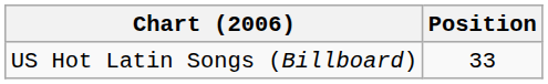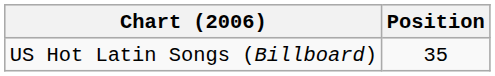 <table class="wikitable">
 <tr>
 <th>Chart (2006)</th>
 <th>Position</th>
 </tr>
 <tr>
 <td>US Hot Latin Songs (<em>Billboard</em>)</td>
-<td align="center">33</td>
+<td align="center">35</td>
 </tr>
 </table>
